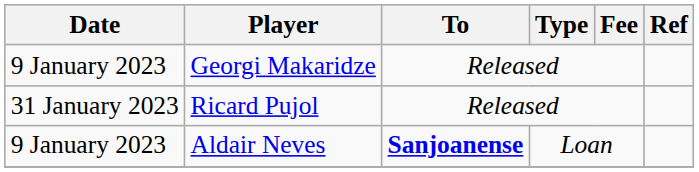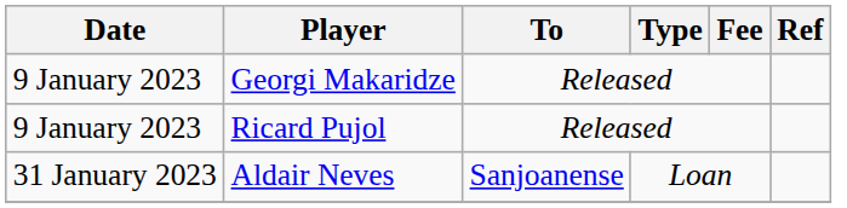 <table class="wikitable">
 <tr>
 <th>Date</th>
 <th>Player</th>
 <th>To</th>
 <th>Type</th>
 <th>Fee</th>
 <th>Ref</th>
 </tr>
 <tr>
 <td>9 January 2023</td>
 <td> <a href='#'>Georgi Makaridze</a></td>
 <td colspan=3 align=center><em>Released</em></td>
 <td align=center></td>
 </tr>
 <tr>
-<td>31 January 2023</td>
+<td>9 January 2023</td>
 <td> <a href='#'>Ricard Pujol</a></td>
 <td colspan=3 align=center><em>Released</em></td>
 <td align=center></td>
 </tr>
 <tr>
-<td>9 January 2023</td>
+<td>31 January 2023</td>
 <td> <a href='#'>Aldair Neves</a></td>
-<td><strong> <a href='#'>Sanjoanense</a></strong></td>
+<td> <a href='#'>Sanjoanense</a></td>
 <td colspan=2 align=center><em>Loan</em></td>
 <td align=center></td>
 </tr>
 <tr>
 </tr>
 </table>
